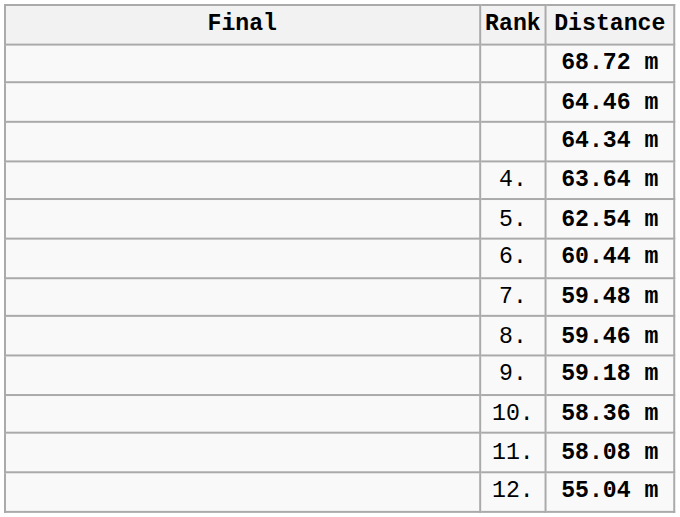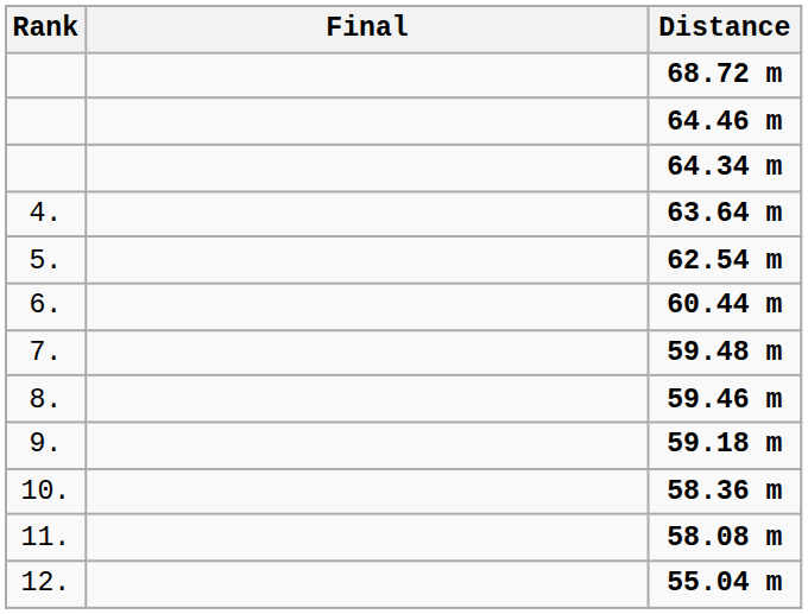 <table class="wikitable" style="border-collapse: collapse; font-size: 90%;">
 <tr>
+<th>Rank</th>
 <th style="width: 20em">Final</th>
-<th>Rank</th>
 <th style="width: 5em">Distance</th>
 </tr>
 <tr>
+<td align="center"></td>
 <td></td>
-<td align="center"></td>
 <td align="center"><strong>68.72 m</strong></td>
 </tr>
 <tr>
+<td align="center"></td>
 <td></td>
-<td align="center"></td>
 <td align="center"><strong>64.46 m</strong></td>
 </tr>
 <tr>
+<td align="center"></td>
 <td></td>
-<td align="center"></td>
 <td align="center"><strong>64.34 m</strong></td>
 </tr>
 <tr>
+<td align="center">4.</td>
 <td></td>
-<td align="center">4.</td>
 <td align="center"><strong>63.64 m</strong></td>
 </tr>
 <tr>
+<td align="center">5.</td>
 <td></td>
-<td align="center">5.</td>
 <td align="center"><strong>62.54 m</strong></td>
 </tr>
 <tr>
+<td align="center">6.</td>
 <td></td>
-<td align="center">6.</td>
 <td align="center"><strong>60.44 m</strong></td>
 </tr>
 <tr>
+<td align="center">7.</td>
 <td></td>
-<td align="center">7.</td>
 <td align="center"><strong>59.48 m</strong></td>
 </tr>
 <tr>
+<td align="center">8.</td>
 <td></td>
-<td align="center">8.</td>
 <td align="center"><strong>59.46 m</strong></td>
 </tr>
 <tr>
+<td align="center">9.</td>
 <td></td>
-<td align="center">9.</td>
 <td align="center"><strong>59.18 m</strong></td>
 </tr>
 <tr>
+<td align="center">10.</td>
 <td></td>
-<td align="center">10.</td>
 <td align="center"><strong>58.36 m</strong></td>
 </tr>
 <tr>
+<td align="center">11.</td>
 <td></td>
-<td align="center">11.</td>
 <td align="center"><strong>58.08 m</strong></td>
 </tr>
 <tr>
+<td align="center">12.</td>
 <td></td>
-<td align="center">12.</td>
 <td align="center"><strong>55.04 m</strong></td>
 </tr>
 </table>
